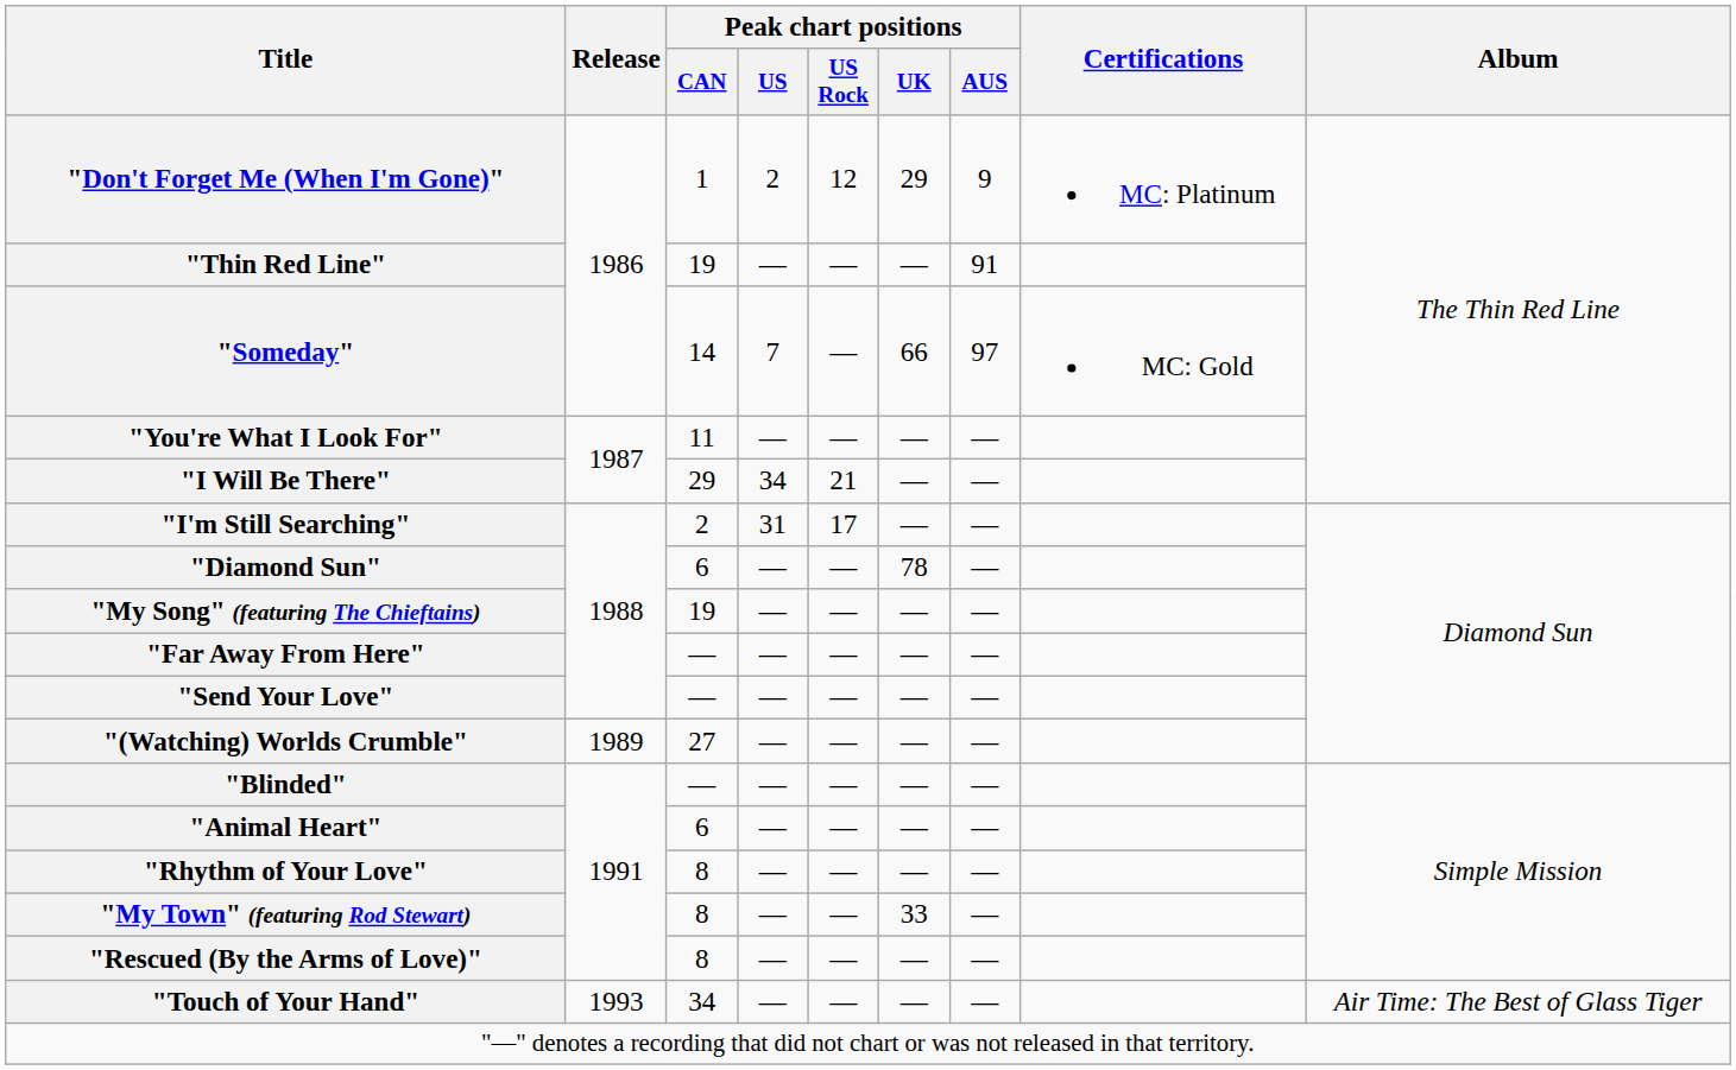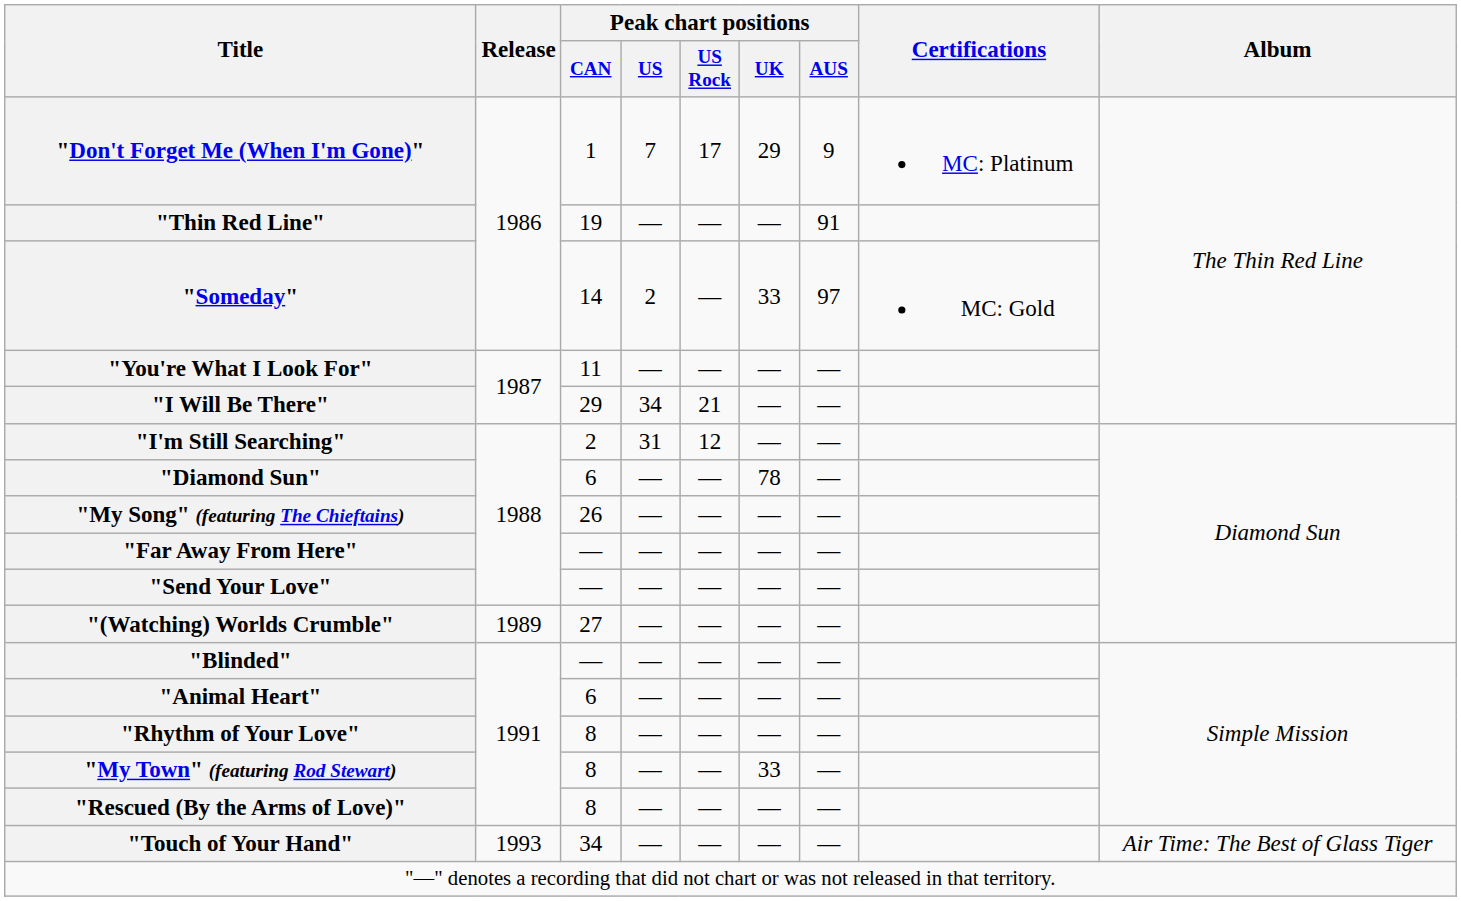 <table class="wikitable plainrowheaders" style="text-align:center;">
 <tr>
 <th scope="col" rowspan="2" style="width:20em;">Title</th>
 <th scope="col" rowspan="2" style="width:0.5em;">Release</th>
 <th colspan="5" scope="col">Peak chart positions</th>
 <th rowspan="2" style="width:10em;"><a href='#'>Certifications</a><br></th>
 <th scope="col" rowspan="2" style="width:15em;">Album</th>
 </tr>
 <tr style="font-size:smaller;">
 <th width="35"><a href='#'>CAN</a><br></th>
 <th width="35"><a href='#'>US</a><br></th>
 <th width="35"><a href='#'>US<br>Rock</a><br></th>
 <th width="35"><a href='#'>UK</a><br></th>
 <th width="35"><a href='#'>AUS</a><br></th>
 </tr>
 <tr>
 <th scope="row">"<a href='#'>Don't Forget Me (When I'm Gone)</a>"</th>
 <td rowspan="3">1986</td>
 <td style="text-align:center;">1</td>
-<td style="text-align:center;">2</td>
-<td style="text-align:center;">12</td>
+<td style="text-align:center;">7</td>
+<td style="text-align:center;">17</td>
 <td style="text-align:center;">29</td>
 <td style="text-align:center;">9</td>
 <td><br><ul><li><a href='#'>MC</a>: Platinum</li></ul></td>
 <td rowspan="5"><em>The Thin Red Line</em></td>
 </tr>
 <tr>
 <th scope="row">"Thin Red Line"</th>
 <td style="text-align:center;">19</td>
 <td style="text-align:center;">—</td>
 <td style="text-align:center;">—</td>
 <td style="text-align:center;">—</td>
 <td style="text-align:center;">91</td>
 <td></td>
 </tr>
 <tr>
 <th scope="row">"<a href='#'>Someday</a>"</th>
 <td style="text-align:center;">14</td>
-<td style="text-align:center;">7</td>
+<td style="text-align:center;">2</td>
 <td style="text-align:center;">—</td>
-<td style="text-align:center;">66</td>
+<td style="text-align:center;">33</td>
 <td style="text-align:center;">97</td>
 <td><br><ul><li>MC: Gold</li></ul></td>
 </tr>
 <tr>
 <th scope="row">"You're What I Look For"</th>
 <td rowspan="2">1987</td>
 <td style="text-align:center;">11</td>
 <td style="text-align:center;">—</td>
 <td style="text-align:center;">—</td>
 <td style="text-align:center;">—</td>
 <td style="text-align:center;">—</td>
 <td></td>
 </tr>
 <tr>
 <th scope="row">"I Will Be There"</th>
 <td style="text-align:center;">29</td>
 <td style="text-align:center;">34</td>
 <td style="text-align:center;">21</td>
 <td style="text-align:center;">—</td>
 <td style="text-align:center;">—</td>
 <td></td>
 </tr>
 <tr>
 <th scope="row">"I'm Still Searching"</th>
 <td rowspan="5">1988</td>
 <td style="text-align:center;">2</td>
 <td style="text-align:center;">31</td>
-<td style="text-align:center;">17</td>
+<td style="text-align:center;">12</td>
 <td style="text-align:center;">—</td>
 <td style="text-align:center;">—</td>
 <td></td>
 <td rowspan="6"><em>Diamond Sun</em></td>
 </tr>
 <tr>
 <th scope="row">"Diamond Sun"</th>
 <td style="text-align:center;">6</td>
 <td style="text-align:center;">—</td>
 <td style="text-align:center;">—</td>
 <td style="text-align:center;">78</td>
 <td style="text-align:center;">—</td>
 <td></td>
 </tr>
 <tr>
 <th scope="row">"My Song" <small><em>(featuring <a href='#'>The Chieftains</a>)</em></small></th>
-<td style="text-align:center;">19</td>
+<td style="text-align:center;">26</td>
 <td style="text-align:center;">—</td>
 <td style="text-align:center;">—</td>
 <td style="text-align:center;">—</td>
 <td style="text-align:center;">—</td>
 <td></td>
 </tr>
 <tr>
 <th scope="row">"Far Away From Here"</th>
 <td style="text-align:center;">—</td>
 <td style="text-align:center;">—</td>
 <td style="text-align:center;">—</td>
 <td style="text-align:center;">—</td>
 <td style="text-align:center;">—</td>
 <td></td>
 </tr>
 <tr>
 <th scope="row">"Send Your Love"</th>
 <td style="text-align:center;">—</td>
 <td style="text-align:center;">—</td>
 <td style="text-align:center;">—</td>
 <td style="text-align:center;">—</td>
 <td style="text-align:center;">—</td>
 <td></td>
 </tr>
 <tr>
 <th scope="row">"(Watching) Worlds Crumble"</th>
 <td>1989</td>
 <td style="text-align:center;">27</td>
 <td style="text-align:center;">—</td>
 <td style="text-align:center;">—</td>
 <td style="text-align:center;">—</td>
 <td style="text-align:center;">—</td>
 <td></td>
 </tr>
 <tr>
 <th scope="row">"Blinded"</th>
 <td rowspan="5">1991</td>
 <td style="text-align:center;">—</td>
 <td style="text-align:center;">—</td>
 <td style="text-align:center;">—</td>
 <td style="text-align:center;">—</td>
 <td style="text-align:center;">—</td>
 <td></td>
 <td rowspan="5"><em>Simple Mission</em></td>
 </tr>
 <tr>
 <th scope="row">"Animal Heart"</th>
 <td style="text-align:center;">6</td>
 <td style="text-align:center;">—</td>
 <td style="text-align:center;">—</td>
 <td style="text-align:center;">—</td>
 <td style="text-align:center;">—</td>
 <td></td>
 </tr>
 <tr>
 <th scope="row">"Rhythm of Your Love"</th>
 <td style="text-align:center;">8</td>
 <td style="text-align:center;">—</td>
 <td style="text-align:center;">—</td>
 <td style="text-align:center;">—</td>
 <td style="text-align:center;">—</td>
 <td></td>
 </tr>
 <tr>
 <th scope="row">"<a href='#'>My Town</a>" <small><em>(featuring <a href='#'>Rod Stewart</a>)</em></small></th>
 <td style="text-align:center;">8</td>
 <td style="text-align:center;">—</td>
 <td style="text-align:center;">—</td>
 <td style="text-align:center;">33</td>
 <td style="text-align:center;">—</td>
 <td></td>
 </tr>
 <tr>
 <th scope="row">"Rescued (By the Arms of Love)"</th>
 <td style="text-align:center;">8</td>
 <td style="text-align:center;">—</td>
 <td style="text-align:center;">—</td>
 <td style="text-align:center;">—</td>
 <td style="text-align:center;">—</td>
 <td></td>
 </tr>
 <tr>
 <th scope="row">"Touch of Your Hand"</th>
 <td>1993</td>
 <td style="text-align:center;">34</td>
 <td style="text-align:center;">—</td>
 <td style="text-align:center;">—</td>
 <td style="text-align:center;">—</td>
 <td style="text-align:center;">—</td>
 <td></td>
 <td><em>Air Time: The Best of Glass Tiger</em></td>
 </tr>
 <tr>
 <td colspan="9" align="center" style="font-size:90%">"—" denotes a recording that did not chart or was not released in that territory.</td>
 </tr>
 </table>
